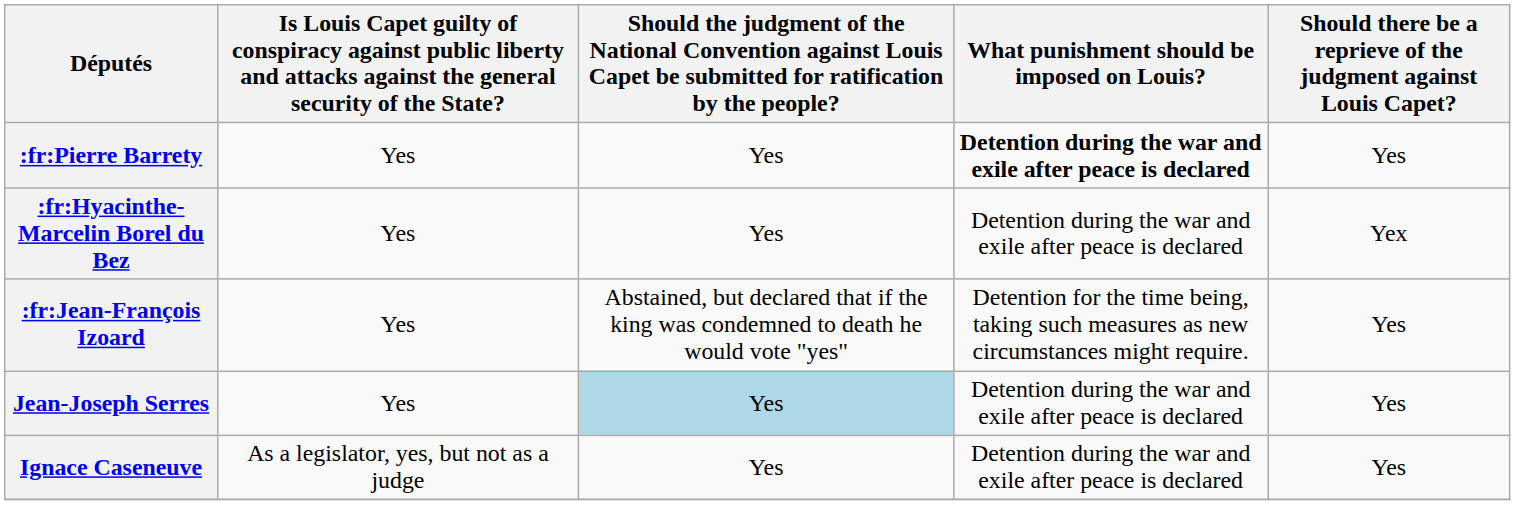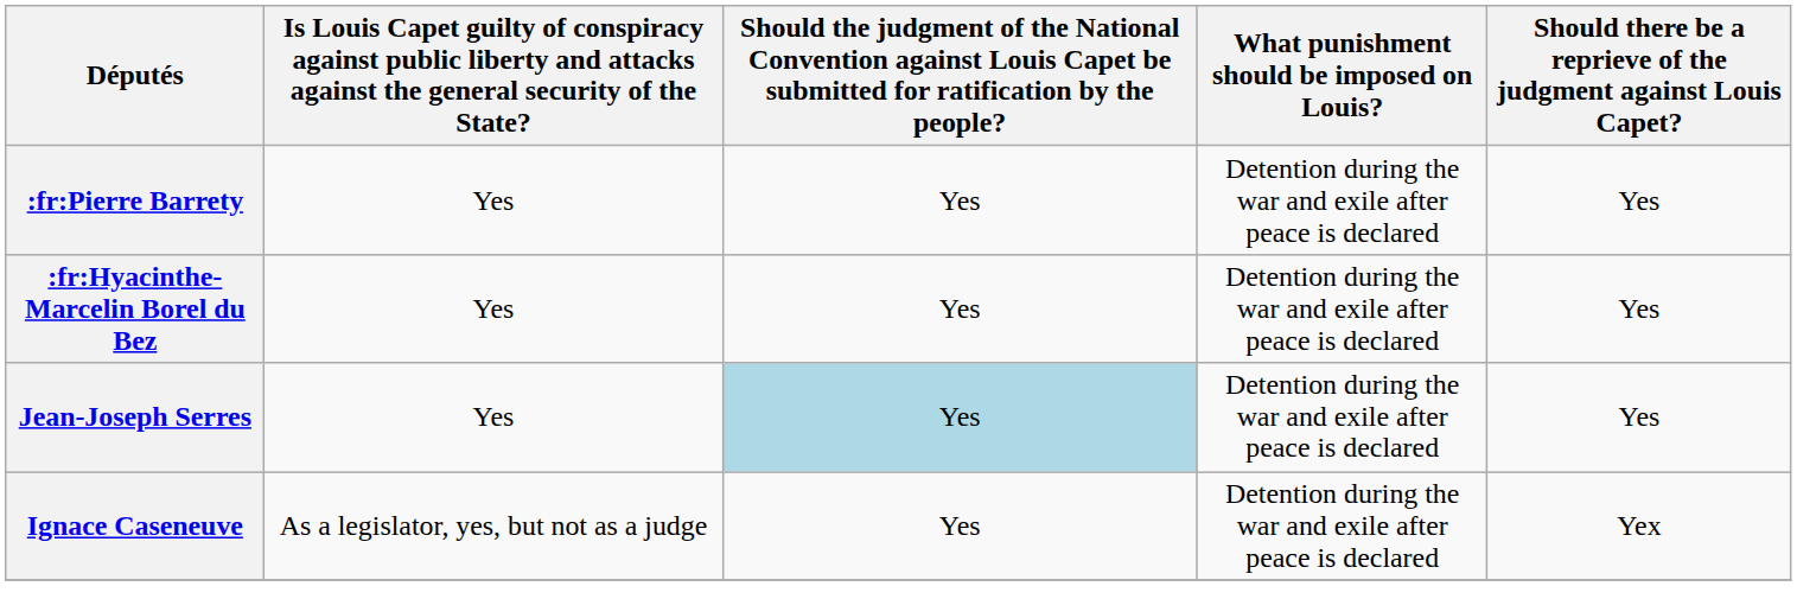 <table class="wikitable sortable" style="text-align:center; width:80%;">
 <tr>
 <th scope=col>Députés</th>
 <th scope=col>Is Louis Capet guilty of conspiracy against public liberty and attacks against the general security of the State?</th>
 <th scope=col>Should the judgment of the National Convention against Louis Capet be submitted for ratification by the people?</th>
 <th scope=col>What punishment should be imposed on Louis?</th>
 <th scope=col>Should there be a reprieve of the judgment against Louis Capet?</th>
 </tr>
 <tr>
 <th scope=row><a href='#'>:fr:Pierre Barrety</a></th>
 <td>Yes</td>
 <td>Yes</td>
-<td><strong>Detention during the war and exile after peace is declared</strong></td>
+<td>Detention during the war and exile after peace is declared</td>
 <td>Yes</td>
 </tr>
 <tr>
 <th scope=row><a href='#'>:fr:Hyacinthe-Marcelin Borel du Bez</a></th>
 <td>Yes</td>
 <td>Yes</td>
 <td>Detention during the war and exile after peace is declared</td>
-<td>Yex</td>
-</tr>
-<tr>
-<th scope=row><a href='#'>:fr:Jean-François Izoard</a></th>
-<td>Yes</td>
-<td>Abstained, but declared that if the king was condemned to death he would vote "yes"</td>
-<td>Detention for the time being, taking such measures as new circumstances might require.</td>
 <td>Yes</td>
 </tr>
 <tr>
 <th scope=row><a href='#'>Jean-Joseph Serres</a></th>
 <td>Yes</td>
 <td style="background: lightblue;">Yes</td>
 <td>Detention during the war and exile after peace is declared</td>
 <td>Yes</td>
 </tr>
 <tr>
 <th scope=row><a href='#'>Ignace Caseneuve</a></th>
 <td>As a legislator, yes, but not as a judge</td>
 <td>Yes</td>
 <td>Detention during the war and exile after peace is declared</td>
-<td>Yes</td>
+<td>Yex</td>
 </tr>
 <tr>
 </tr>
 </table>
